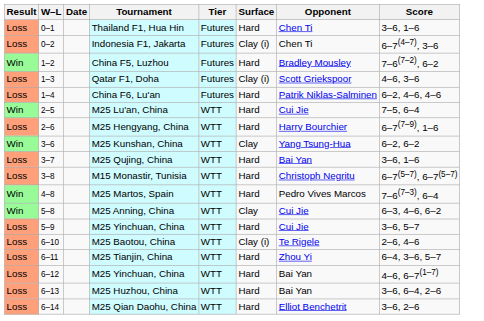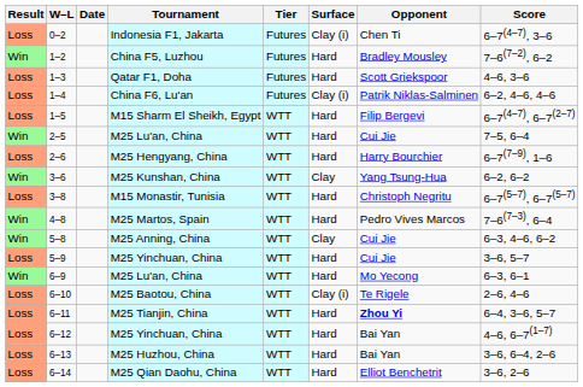 <table class="sortable wikitable">
 <tr>
 <th>Result</th>
 <th class="unsortable">W–L</th>
 <th>Date</th>
 <th>Tournament</th>
 <th>Tier</th>
 <th>Surface</th>
 <th>Opponent</th>
 <th class="unsortable">Score</th>
-</tr>
-<tr>
-<td bgcolor=FFA07A>Loss</td>
-<td><small>0–1</small></td>
-<td></td>
-<td style="background:#cffcff;">Thailand F1, Hua Hin</td>
-<td style="background:#cffcff;">Futures</td>
-<td>Hard</td>
-<td> <a href='#'>Chen Ti</a></td>
-<td>3–6, 1–6</td>
 </tr>
 <tr>
 <td bgcolor=FFA07A>Loss</td>
 <td><small>0–2</small></td>
 <td></td>
 <td style="background:#cffcff;">Indonesia F1, Jakarta</td>
 <td style="background:#cffcff;">Futures</td>
 <td>Clay (i)</td>
 <td> Chen Ti</td>
 <td>6–7<sup>(4–7)</sup>, 3–6</td>
 </tr>
 <tr>
 <td bgcolor=98FB98>Win</td>
 <td><small>1–2</small></td>
 <td></td>
 <td style="background:#cffcff;">China F5, Luzhou</td>
 <td style="background:#cffcff;">Futures</td>
 <td>Hard</td>
 <td> <a href='#'>Bradley Mousley</a></td>
 <td>7–6<sup>(7–2)</sup>, 6–2</td>
 </tr>
 <tr>
 <td bgcolor=FFA07A>Loss</td>
 <td><small>1–3</small></td>
 <td></td>
 <td style="background:#cffcff;">Qatar F1, Doha</td>
 <td style="background:#cffcff;">Futures</td>
-<td>Clay (i)</td>
+<td>Hard</td>
 <td> <a href='#'>Scott Griekspoor</a></td>
 <td>4–6, 3–6</td>
 </tr>
 <tr>
 <td bgcolor=FFA07A>Loss</td>
 <td><small>1–4</small></td>
 <td></td>
 <td style="background:#cffcff;">China F6, Lu'an</td>
 <td style="background:#cffcff;">Futures</td>
-<td>Hard</td>
+<td>Clay (i)</td>
 <td> <a href='#'>Patrik Niklas-Salminen</a></td>
 <td>6–2, 4–6, 4–6</td>
+</tr>
+<tr>
+<td bgcolor=FFA07A>Loss</td>
+<td><small>1–5</small></td>
+<td></td>
+<td style="background:#cffcff;">M15 Sharm El Sheikh, Egypt</td>
+<td style="background:#cffcff;">WTT</td>
+<td>Hard</td>
+<td> <a href='#'>Filip Bergevi</a></td>
+<td>6–7<sup>(4–7)</sup>, 6–7<sup>(2–7)</sup></td>
 </tr>
 <tr>
 <td bgcolor=98FB98>Win</td>
 <td><small>2–5</small></td>
 <td></td>
 <td style="background:#cffcff;">M25 Lu'an, China</td>
 <td style="background:#cffcff;">WTT</td>
 <td>Hard</td>
 <td> <a href='#'>Cui Jie</a></td>
 <td>7–5, 6–4</td>
 </tr>
 <tr>
 <td bgcolor=FFA07A>Loss</td>
 <td><small>2–6</small></td>
 <td></td>
 <td style="background:#cffcff;">M25 Hengyang, China</td>
 <td style="background:#cffcff;">WTT</td>
 <td>Hard</td>
 <td> <a href='#'>Harry Bourchier</a></td>
 <td>6–7<sup>(7–9)</sup>, 1–6</td>
 </tr>
 <tr>
 <td bgcolor=98FB98>Win</td>
 <td><small>3–6</small></td>
 <td></td>
 <td style="background:#cffcff;">M25 Kunshan, China</td>
 <td style="background:#cffcff;">WTT</td>
 <td>Clay</td>
 <td> <a href='#'>Yang Tsung-Hua</a></td>
 <td>6–2, 6–2</td>
-</tr>
-<tr>
-<td bgcolor=FFA07A>Loss</td>
-<td><small>3–7</small></td>
-<td></td>
-<td style="background:#cffcff;">M25 Qujing, China</td>
-<td style="background:#cffcff;">WTT</td>
-<td>Hard</td>
-<td> <a href='#'>Bai Yan</a></td>
-<td>3–6, 1–6</td>
 </tr>
 <tr>
 <td bgcolor=FFA07A>Loss</td>
 <td><small>3–8</small></td>
 <td></td>
 <td style="background:#cffcff;">M15 Monastir, Tunisia</td>
 <td style="background:#cffcff;">WTT</td>
 <td>Hard</td>
 <td> <a href='#'>Christoph Negritu</a></td>
 <td>6–7<sup>(5–7)</sup>, 6–7<sup>(5–7)</sup></td>
 </tr>
 <tr>
 <td bgcolor=98FB98>Win</td>
 <td><small>4–8</small></td>
 <td></td>
 <td style="background:#cffcff;">M25 Martos, Spain</td>
 <td style="background:#cffcff;">WTT</td>
 <td>Hard</td>
 <td> Pedro Vives Marcos</td>
 <td>7–6<sup>(7–3)</sup>, 6–4</td>
 </tr>
 <tr>
 <td bgcolor=98FB98>Win</td>
 <td><small>5–8</small></td>
 <td></td>
 <td style="background:#cffcff;">M25 Anning, China</td>
 <td style="background:#cffcff;">WTT</td>
 <td>Clay</td>
 <td> <a href='#'>Cui Jie</a></td>
 <td>6–3, 4–6, 6–2</td>
 </tr>
 <tr>
 <td bgcolor=FFA07A>Loss</td>
 <td><small>5–9</small></td>
 <td></td>
 <td style="background:#cffcff;">M25 Yinchuan, China</td>
 <td style="background:#cffcff;">WTT</td>
 <td>Hard</td>
 <td> <a href='#'>Cui Jie</a></td>
 <td>3–6, 5–7</td>
 </tr>
 <tr>
+<td bgcolor=98FB98>Win</td>
+<td><small>6–9</small></td>
+<td></td>
+<td style="background:#cffcff;">M25 Lu'an, China</td>
+<td style="background:#cffcff;">WTT</td>
+<td>Hard</td>
+<td> <a href='#'>Mo Yecong</a></td>
+<td>6–3, 6–1</td>
+</tr>
+<tr>
 <td bgcolor=FFA07A>Loss</td>
 <td><small>6–10</small></td>
 <td></td>
 <td style="background:#cffcff;">M25 Baotou, China</td>
 <td style="background:#cffcff;">WTT</td>
 <td>Clay (i)</td>
 <td> <a href='#'>Te Rigele</a></td>
 <td>2–6, 4–6</td>
 </tr>
 <tr>
 <td bgcolor=FFA07A>Loss</td>
 <td><small>6–11</small></td>
 <td></td>
 <td style="background:#cffcff;">M25 Tianjin, China</td>
 <td style="background:#cffcff;">WTT</td>
 <td>Hard</td>
-<td> <a href='#'>Zhou Yi</a></td>
+<td><strong> <a href='#'>Zhou Yi</a></strong></td>
 <td>6–4, 3–6, 5–7</td>
 </tr>
 <tr>
 <td bgcolor=FFA07A>Loss</td>
 <td><small>6–12</small></td>
 <td></td>
 <td style="background:#cffcff;">M25 Yinchuan, China</td>
 <td style="background:#cffcff;">WTT</td>
 <td>Hard</td>
 <td> Bai Yan</td>
 <td>4–6, 6–7<sup>(1–7)</sup></td>
 </tr>
 <tr>
 <td bgcolor=FFA07A>Loss</td>
 <td><small>6–13</small></td>
 <td></td>
 <td style="background:#cffcff;">M25 Huzhou, China</td>
 <td style="background:#cffcff;">WTT</td>
 <td>Hard</td>
 <td> Bai Yan</td>
 <td>3–6, 6–4, 2–6</td>
 </tr>
 <tr>
 <td bgcolor=FFA07A>Loss</td>
 <td><small>6–14</small></td>
 <td></td>
 <td style="background:#cffcff;">M25 Qian Daohu, China</td>
 <td style="background:#cffcff;">WTT</td>
 <td>Hard</td>
 <td> <a href='#'>Elliot Benchetrit</a></td>
 <td>3–6, 2–6</td>
 </tr>
 </table>
